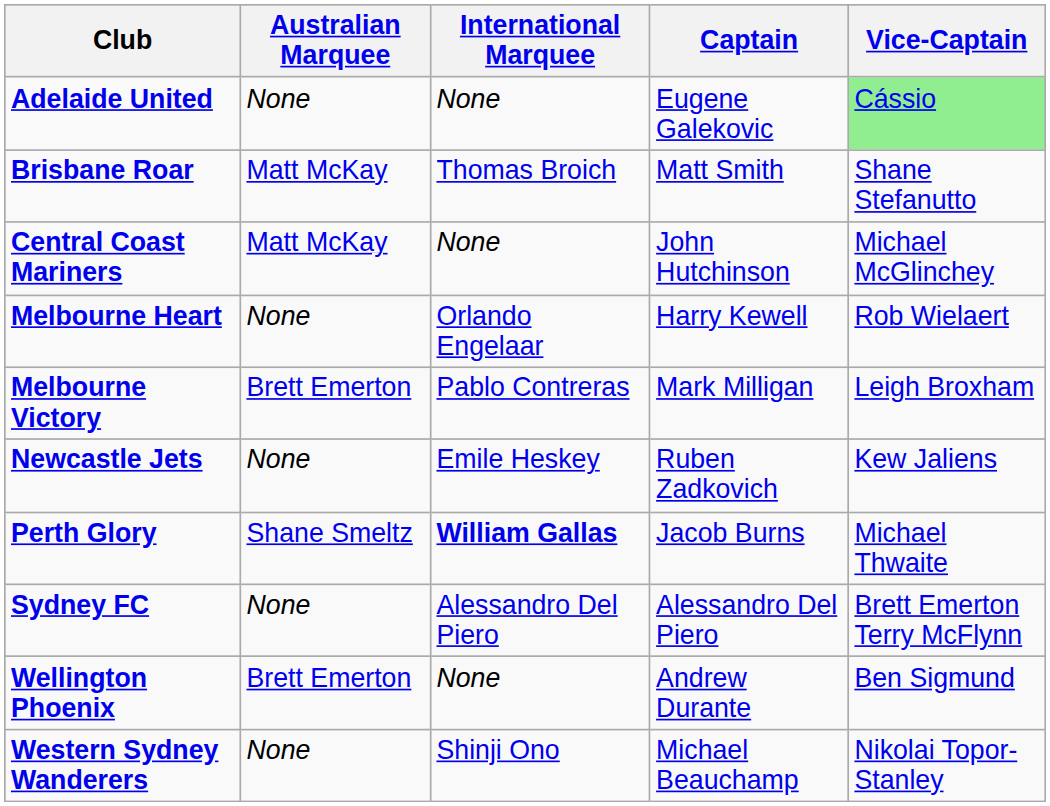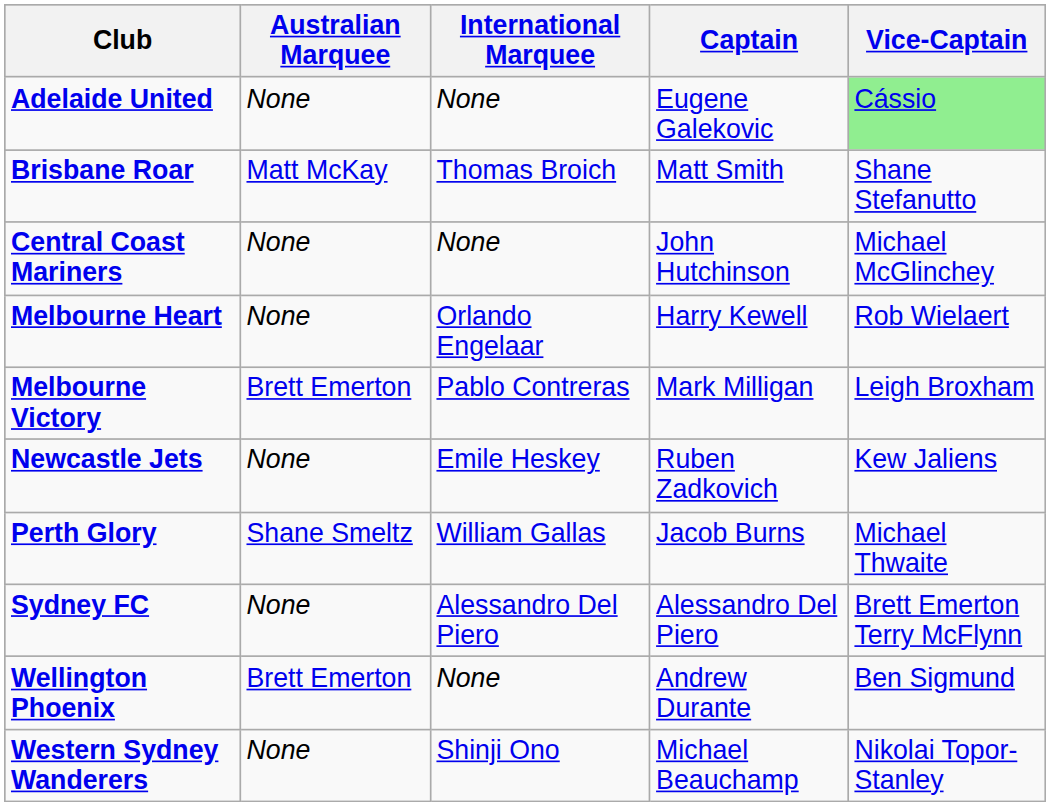 <table class="wikitable" style="width:100%">
 <tr>
 <th>Club</th>
 <th><a href='#'>Australian Marquee</a></th>
 <th><a href='#'>International Marquee</a><br></th>
 <th><a href='#'>Captain</a></th>
 <th><a href='#'>Vice-Captain</a></th>
 </tr>
 <tr style="vertical-align:top;">
 <td><strong><a href='#'>Adelaide United</a></strong></td>
 <td><em>None</em></td>
 <td><em>None</em></td>
 <td> <a href='#'>Eugene Galekovic</a></td>
 <td style="background: lightgreen;"> <a href='#'>Cássio</a></td>
 </tr>
 <tr style="vertical-align:top;">
 <td><strong><a href='#'>Brisbane Roar</a></strong></td>
 <td> <a href='#'>Matt McKay</a></td>
 <td> <a href='#'>Thomas Broich</a></td>
 <td> <a href='#'>Matt Smith</a></td>
 <td> <a href='#'>Shane Stefanutto</a></td>
 </tr>
 <tr style="vertical-align:top;">
 <td><strong><a href='#'>Central Coast Mariners</a></strong></td>
-<td> <a href='#'>Matt McKay</a></td>
+<td><em>None</em></td>
 <td><em>None</em></td>
 <td> <a href='#'>John Hutchinson</a></td>
 <td> <a href='#'>Michael McGlinchey</a></td>
 </tr>
 <tr style="vertical-align:top;">
 <td><strong><a href='#'>Melbourne Heart</a></strong></td>
 <td><em>None</em></td>
 <td> <a href='#'>Orlando Engelaar</a></td>
 <td> <a href='#'>Harry Kewell</a></td>
 <td> <a href='#'>Rob Wielaert</a></td>
 </tr>
 <tr style="vertical-align:top;">
 <td><strong><a href='#'>Melbourne Victory</a></strong></td>
 <td> <a href='#'>Brett Emerton</a></td>
 <td> <a href='#'>Pablo Contreras</a></td>
 <td> <a href='#'>Mark Milligan</a></td>
 <td> <a href='#'>Leigh Broxham</a></td>
 </tr>
 <tr style="vertical-align:top;">
 <td><strong><a href='#'>Newcastle Jets</a></strong></td>
 <td><em>None</em></td>
 <td> <a href='#'>Emile Heskey</a></td>
 <td> <a href='#'>Ruben Zadkovich</a></td>
 <td> <a href='#'>Kew Jaliens</a></td>
 </tr>
 <tr style="vertical-align:top;">
 <td><strong><a href='#'>Perth Glory</a></strong></td>
 <td> <a href='#'>Shane Smeltz</a></td>
-<td><strong> <a href='#'>William Gallas</a></strong></td>
+<td> <a href='#'>William Gallas</a></td>
 <td> <a href='#'>Jacob Burns</a></td>
 <td> <a href='#'>Michael Thwaite</a></td>
 </tr>
 <tr style="vertical-align:top;">
 <td><strong><a href='#'>Sydney FC</a></strong></td>
 <td><em>None</em></td>
 <td> <a href='#'>Alessandro Del Piero</a></td>
 <td> <a href='#'>Alessandro Del Piero</a></td>
 <td> <a href='#'>Brett Emerton</a> <br> <a href='#'>Terry McFlynn</a></td>
 </tr>
 <tr style="vertical-align:top;">
 <td><strong><a href='#'>Wellington Phoenix</a></strong></td>
 <td> <a href='#'>Brett Emerton</a></td>
 <td><em>None</em></td>
 <td> <a href='#'>Andrew Durante</a></td>
 <td> <a href='#'>Ben Sigmund</a></td>
 </tr>
 <tr style="vertical-align:top;">
 <td><strong><a href='#'>Western Sydney Wanderers</a></strong></td>
 <td><em>None</em></td>
 <td> <a href='#'>Shinji Ono</a></td>
 <td> <a href='#'>Michael Beauchamp</a></td>
 <td> <a href='#'>Nikolai Topor-Stanley</a></td>
 </tr>
 </table>
